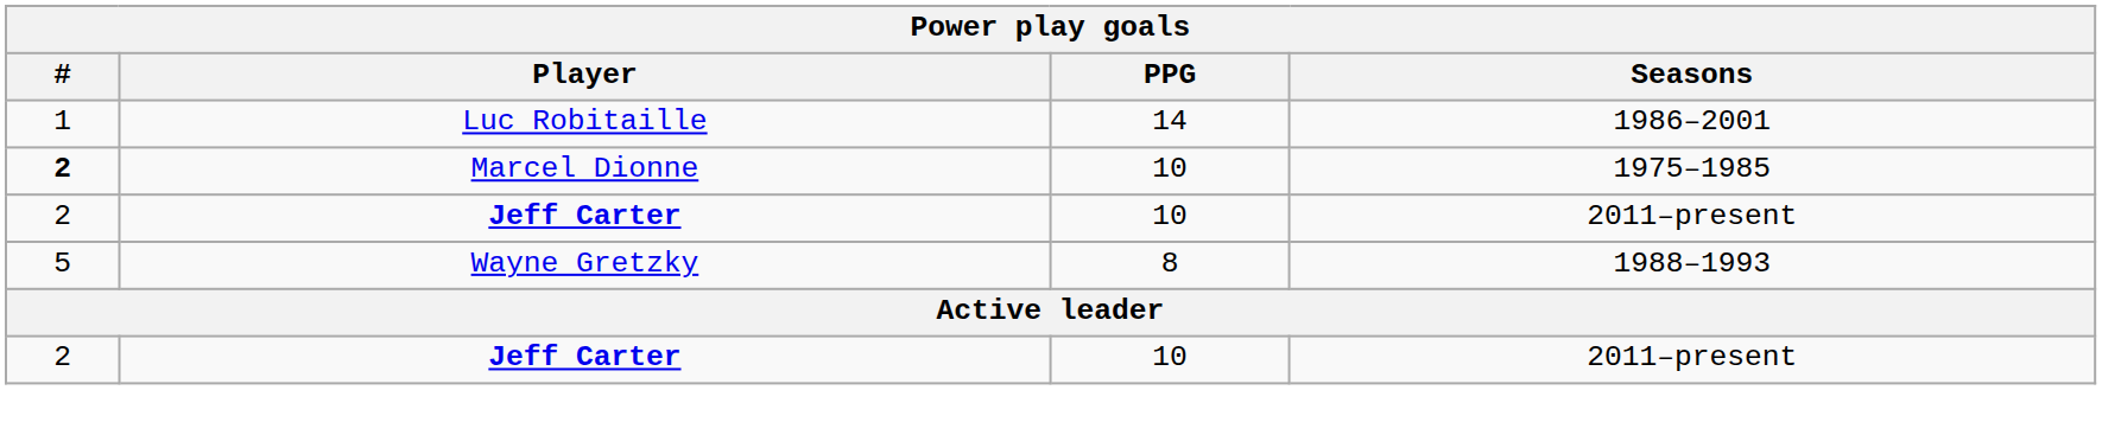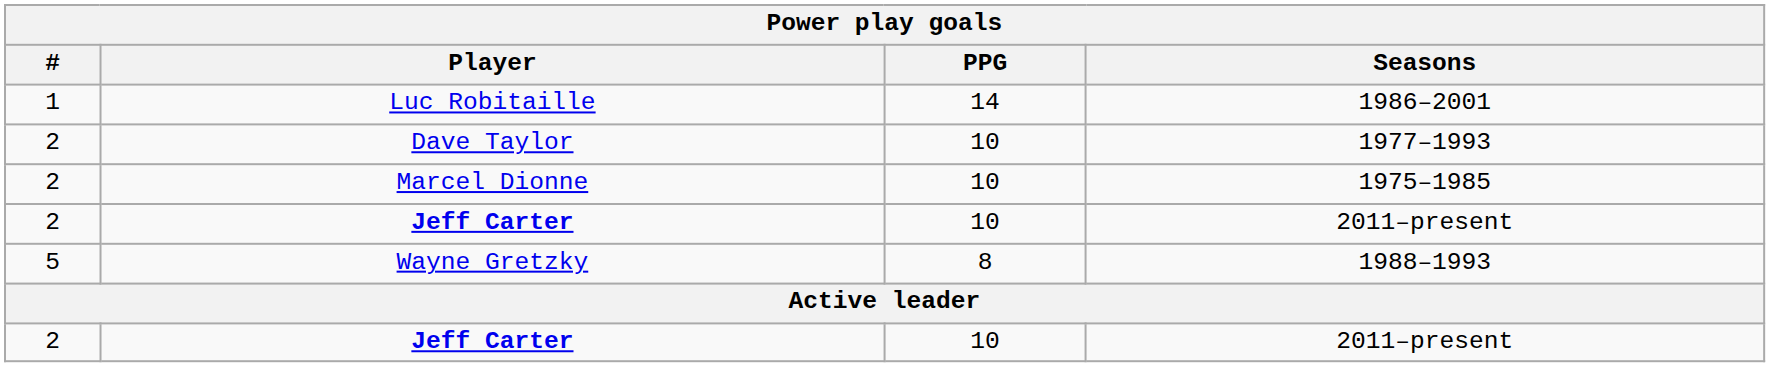 <table class="wikitable" style="text-align: center; font-size: 95%" width="70%">
 <tr>
 <th colspan="4">Power play goals</th>
 </tr>
 <tr>
 <th>#</th>
 <th>Player</th>
 <th>PPG</th>
 <th>Seasons</th>
 </tr>
 <tr>
 <td>1</td>
 <td><a href='#'>Luc Robitaille</a></td>
 <td>14</td>
 <td>1986–2001</td>
 </tr>
 <tr>
-<td><strong>2</strong></td>
+<td>2</td>
+<td><a href='#'>Dave Taylor</a></td>
+<td>10</td>
+<td>1977–1993</td>
+</tr>
+<tr>
+<td>2</td>
 <td><a href='#'>Marcel Dionne</a></td>
 <td>10</td>
 <td>1975–1985</td>
 </tr>
 <tr>
 <td>2</td>
 <td><strong><a href='#'>Jeff Carter</a></strong></td>
 <td>10</td>
 <td>2011–present</td>
 </tr>
 <tr>
 <td>5</td>
 <td><a href='#'>Wayne Gretzky</a></td>
 <td>8</td>
 <td>1988–1993</td>
 </tr>
 <tr>
 <th colspan="4">Active leader</th>
 </tr>
 <tr>
 <td>2</td>
 <td><strong><a href='#'>Jeff Carter</a></strong></td>
 <td>10</td>
 <td>2011–present</td>
 </tr>
 </table>
